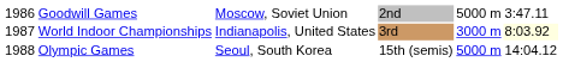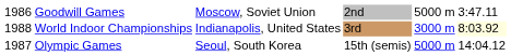 <table>
 <tr>
 <td>1986</td>
 <td><a href='#'>Goodwill Games</a></td>
 <td><a href='#'>Moscow</a>, Soviet Union</td>
 <td bgcolor=silver>2nd</td>
 <td>5000 m</td>
 <td>3:47.11</td>
 </tr>
 <tr>
-<td>1987</td>
+<td>1988</td>
 <td><a href='#'>World Indoor Championships</a></td>
 <td><a href='#'>Indianapolis</a>, United States</td>
 <td bgcolor=cc9966>3rd</td>
 <td><a href='#'>3000 m</a></td>
 <td style="background: lightyellow;">8:03.92</td>
 </tr>
 <tr>
-<td>1988</td>
+<td>1987</td>
 <td><a href='#'>Olympic Games</a></td>
 <td><a href='#'>Seoul</a>, South Korea</td>
 <td>15th (semis)</td>
 <td><a href='#'>5000 m</a></td>
 <td>14:04.12</td>
 </tr>
 </table>
